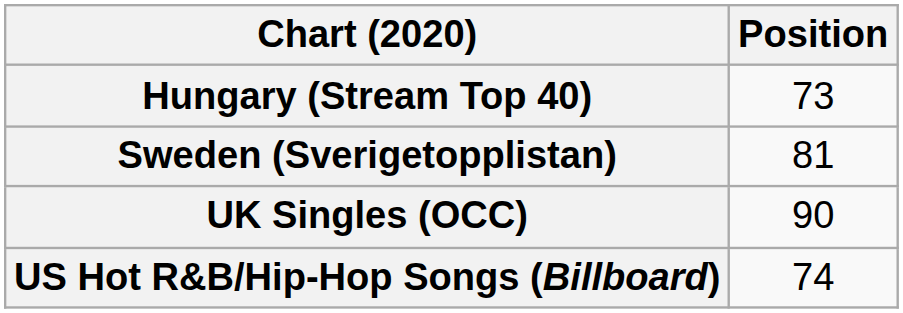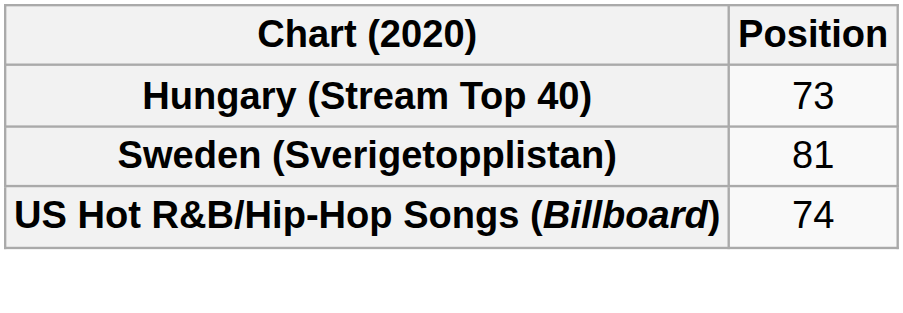 <table class="wikitable sortable plainrowheaders" style="text-align:center">
 <tr>
 <th scope="col">Chart (2020)</th>
 <th scope="col">Position</th>
 </tr>
 <tr>
 <th scope="row">Hungary (Stream Top 40)</th>
 <td>73</td>
 </tr>
 <tr>
 <th scope="row">Sweden (Sverigetopplistan)</th>
 <td>81</td>
 </tr>
 <tr>
-<th scope="row">UK Singles (OCC)</th>
-<td>90</td>
-</tr>
-<tr>
 <th scope="row">US Hot R&B/Hip-Hop Songs (<em>Billboard</em>)</th>
 <td>74</td>
 </tr>
 </table>
